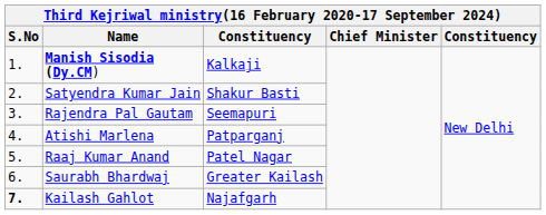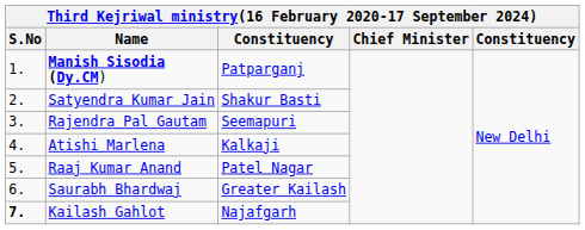 <table class="wikitable sortable">
 <tr>
 <th colspan="5"><a href='#'>Third Kejriwal ministry</a>(16 February 2020-17 September 2024)</th>
 </tr>
 <tr>
 <th>S.No</th>
 <th>Name</th>
 <th>Constituency</th>
 <th>Chief Minister</th>
 <th>Constituency</th>
 </tr>
 <tr>
 <td>1.</td>
 <td><strong><a href='#'>Manish Sisodia</a></strong><br><strong>(<a href='#'>Dy.CM</a></strong>)</td>
-<td><a href='#'>Kalkaji</a></td>
+<td><a href='#'>Patparganj</a></td>
 <td rowspan="7"></td>
 <td rowspan="7"><a href='#'>New Delhi</a></td>
 </tr>
 <tr>
 <td>2.</td>
 <td><a href='#'>Satyendra Kumar Jain</a></td>
 <td><a href='#'>Shakur Basti</a></td>
 </tr>
 <tr>
 <td>3.</td>
 <td><a href='#'>Rajendra Pal Gautam</a></td>
 <td><a href='#'>Seemapuri</a></td>
 </tr>
 <tr>
 <td>4.</td>
 <td><a href='#'>Atishi Marlena</a></td>
-<td><a href='#'>Patparganj</a></td>
+<td><a href='#'>Kalkaji</a></td>
 </tr>
 <tr>
 <td>5.</td>
 <td><a href='#'>Raaj Kumar Anand</a></td>
 <td><a href='#'>Patel Nagar</a></td>
 </tr>
 <tr>
 <td>6.</td>
 <td><a href='#'>Saurabh Bhardwaj</a></td>
 <td><a href='#'>Greater Kailash</a></td>
 </tr>
 <tr>
 <td><strong>7.</strong></td>
 <td><a href='#'>Kailash Gahlot</a></td>
 <td><a href='#'>Najafgarh</a></td>
 </tr>
 </table>
